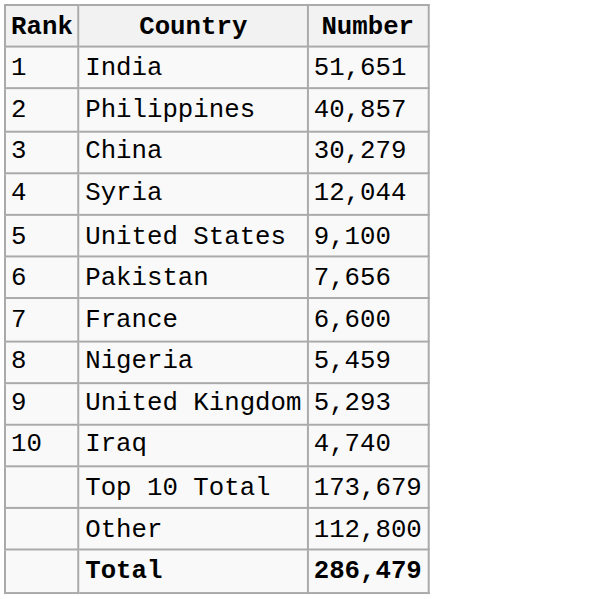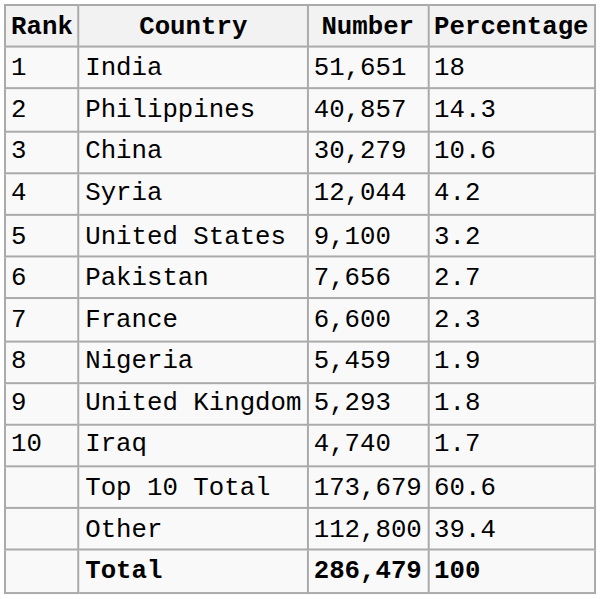 <table class="wikitable" style="float: center;">
 <tr>
 <th>Rank</th>
 <th>Country</th>
 <th>Number</th>
+<th>Percentage</th>
 </tr>
 <tr>
 <td>1</td>
 <td>India</td>
 <td>51,651</td>
+<td>18</td>
 </tr>
 <tr>
 <td>2</td>
 <td>Philippines</td>
 <td>40,857</td>
+<td>14.3</td>
 </tr>
 <tr>
 <td>3</td>
 <td>China</td>
 <td>30,279</td>
+<td>10.6</td>
 </tr>
 <tr>
 <td>4</td>
 <td>Syria</td>
 <td>12,044</td>
+<td>4.2</td>
 </tr>
 <tr>
 <td>5</td>
 <td>United States</td>
 <td>9,100</td>
+<td>3.2</td>
 </tr>
 <tr>
 <td>6</td>
 <td>Pakistan</td>
 <td>7,656</td>
+<td>2.7</td>
 </tr>
 <tr>
 <td>7</td>
 <td>France</td>
 <td>6,600</td>
+<td>2.3</td>
 </tr>
 <tr>
 <td>8</td>
 <td>Nigeria</td>
 <td>5,459</td>
+<td>1.9</td>
 </tr>
 <tr>
 <td>9</td>
 <td>United Kingdom</td>
 <td>5,293</td>
+<td>1.8</td>
 </tr>
 <tr>
 <td>10</td>
 <td>Iraq</td>
 <td>4,740</td>
+<td>1.7</td>
 </tr>
 <tr>
 <td></td>
 <td>Top 10 Total</td>
 <td>173,679</td>
+<td>60.6</td>
 </tr>
 <tr>
 <td></td>
 <td>Other</td>
 <td>112,800</td>
+<td>39.4</td>
 </tr>
 <tr>
 <td></td>
 <td><strong>Total</strong></td>
 <td><strong>286,479</strong></td>
+<td><strong>100</strong></td>
 </tr>
 </table>
